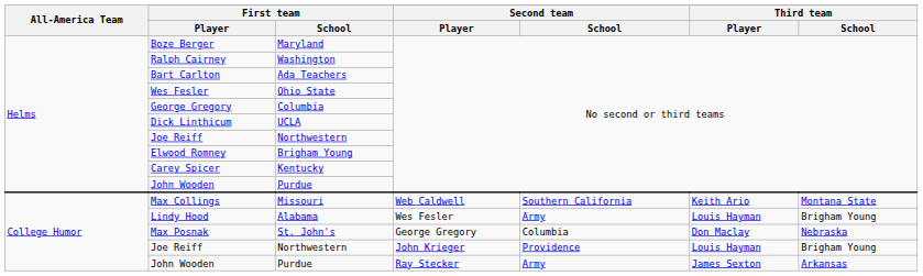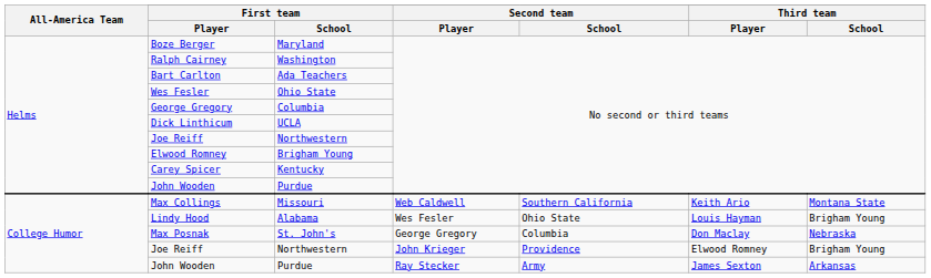 <table class="wikitable" style="width:98%;">
 <tr>
 <th rowspan=3>All-America Team</th>
 </tr>
 <tr>
 <th colspan=2>First team</th>
 <th colspan=2>Second team</th>
 <th colspan=2>Third team</th>
 </tr>
 <tr>
 <th>Player</th>
 <th>School</th>
 <th>Player</th>
 <th>School</th>
 <th>Player</th>
 <th>School</th>
 </tr>
 <tr>
 <td rowspan=10><a href='#'>Helms</a></td>
 <td><a href='#'>Boze Berger</a></td>
 <td><a href='#'>Maryland</a></td>
 <td rowspan="10" colspan="6" style="text-align:center;">No second or third teams</td>
 </tr>
 <tr>
 <td><a href='#'>Ralph Cairney</a></td>
 <td><a href='#'>Washington</a></td>
 </tr>
 <tr>
 <td><a href='#'>Bart Carlton</a></td>
 <td><a href='#'>Ada Teachers</a></td>
 </tr>
 <tr>
 <td><a href='#'>Wes Fesler</a></td>
 <td><a href='#'>Ohio State</a></td>
 </tr>
 <tr>
 <td><a href='#'>George Gregory</a></td>
 <td><a href='#'>Columbia</a></td>
 </tr>
 <tr>
 <td><a href='#'>Dick Linthicum</a></td>
 <td><a href='#'>UCLA</a></td>
 </tr>
 <tr>
 <td><a href='#'>Joe Reiff</a></td>
 <td><a href='#'>Northwestern</a></td>
 </tr>
 <tr>
 <td><a href='#'>Elwood Romney</a></td>
 <td><a href='#'>Brigham Young</a></td>
 </tr>
 <tr>
 <td><a href='#'>Carey Spicer</a></td>
 <td><a href='#'>Kentucky</a></td>
 </tr>
 <tr>
 <td><a href='#'>John Wooden</a></td>
 <td><a href='#'>Purdue</a></td>
 </tr>
 <tr style = "border-top:2px solid black;">
 <td rowspan=5><a href='#'>College Humor</a></td>
 <td><a href='#'>Max Collings</a></td>
 <td><a href='#'>Missouri</a></td>
 <td><a href='#'>Web Caldwell</a></td>
 <td><a href='#'>Southern California</a></td>
 <td><a href='#'>Keith Ario</a></td>
 <td><a href='#'>Montana State</a></td>
 </tr>
 <tr>
 <td><a href='#'>Lindy Hood</a></td>
 <td><a href='#'>Alabama</a></td>
 <td>Wes Fesler</td>
-<td><a href='#'>Army</a></td>
+<td>Ohio State</td>
 <td><a href='#'>Louis Hayman</a></td>
 <td>Brigham Young</td>
 </tr>
 <tr>
 <td><a href='#'>Max Posnak</a></td>
 <td><a href='#'>St. John's</a></td>
 <td>George Gregory</td>
 <td>Columbia</td>
 <td><a href='#'>Don Maclay</a></td>
 <td><a href='#'>Nebraska</a></td>
 </tr>
 <tr>
 <td>Joe Reiff</td>
 <td>Northwestern</td>
 <td><a href='#'>John Krieger</a></td>
 <td><a href='#'>Providence</a></td>
-<td><a href='#'>Louis Hayman</a></td>
+<td>Elwood Romney</td>
 <td>Brigham Young</td>
 </tr>
 <tr>
 <td>John Wooden</td>
 <td>Purdue</td>
 <td><a href='#'>Ray Stecker</a></td>
 <td><a href='#'>Army</a></td>
 <td><a href='#'>James Sexton</a></td>
 <td><a href='#'>Arkansas</a></td>
 </tr>
 </table>
